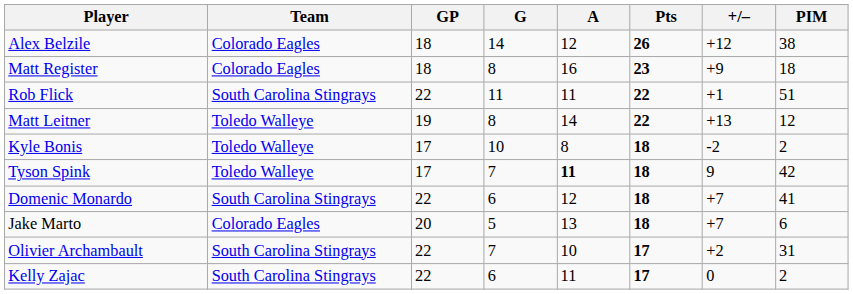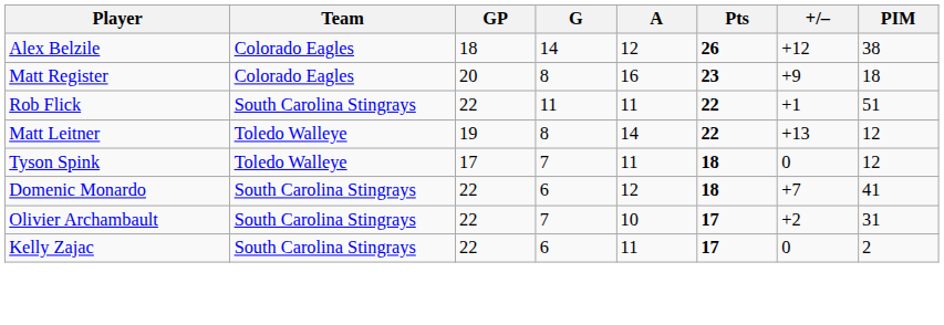 <table class="wikitable sortable">
 <tr>
 <th style="width:12em">Player</th>
 <th style="width:12em">Team</th>
 <th style="width:4em">GP</th>
 <th style="width:4em">G</th>
 <th style="width:4em">A</th>
 <th style="width:4em">Pts</th>
 <th style="width:4em">+/–</th>
 <th style="width:4em">PIM</th>
 </tr>
 <tr>
 <td><a href='#'>Alex Belzile</a></td>
 <td><a href='#'>Colorado Eagles</a></td>
 <td>18</td>
 <td>14</td>
 <td>12</td>
 <td><strong>26</strong></td>
 <td>+12</td>
 <td>38</td>
 </tr>
 <tr>
 <td><a href='#'>Matt Register</a></td>
 <td><a href='#'>Colorado Eagles</a></td>
-<td>18</td>
+<td>20</td>
 <td>8</td>
 <td>16</td>
 <td><strong>23</strong></td>
 <td>+9</td>
 <td>18</td>
 </tr>
 <tr>
 <td><a href='#'>Rob Flick</a></td>
 <td><a href='#'>South Carolina Stingrays</a></td>
 <td>22</td>
 <td>11</td>
 <td>11</td>
 <td><strong>22</strong></td>
 <td>+1</td>
 <td>51</td>
 </tr>
 <tr>
 <td><a href='#'>Matt Leitner</a></td>
 <td><a href='#'>Toledo Walleye</a></td>
 <td>19</td>
 <td>8</td>
 <td>14</td>
 <td><strong>22</strong></td>
 <td>+13</td>
 <td>12</td>
 </tr>
 <tr>
-<td><a href='#'>Kyle Bonis</a></td>
-<td><a href='#'>Toledo Walleye</a></td>
-<td>17</td>
-<td>10</td>
-<td>8</td>
-<td><strong>18</strong></td>
-<td>-2</td>
-<td>2</td>
-</tr>
-<tr>
 <td><a href='#'>Tyson Spink</a></td>
 <td><a href='#'>Toledo Walleye</a></td>
 <td>17</td>
 <td>7</td>
-<td><strong>11</strong></td>
+<td>11</td>
 <td><strong>18</strong></td>
-<td>9</td>
-<td>42</td>
+<td>0</td>
+<td>12</td>
 </tr>
 <tr>
 <td><a href='#'>Domenic Monardo</a></td>
 <td><a href='#'>South Carolina Stingrays</a></td>
 <td>22</td>
 <td>6</td>
 <td>12</td>
 <td><strong>18</strong></td>
 <td>+7</td>
 <td>41</td>
-</tr>
-<tr>
-<td>Jake Marto</td>
-<td><a href='#'>Colorado Eagles</a></td>
-<td>20</td>
-<td>5</td>
-<td>13</td>
-<td><strong>18</strong></td>
-<td>+7</td>
-<td>6</td>
 </tr>
 <tr>
 <td><a href='#'>Olivier Archambault</a></td>
 <td><a href='#'>South Carolina Stingrays</a></td>
 <td>22</td>
 <td>7</td>
 <td>10</td>
 <td><strong>17</strong></td>
 <td>+2</td>
 <td>31</td>
 </tr>
 <tr>
 <td><a href='#'>Kelly Zajac</a></td>
 <td><a href='#'>South Carolina Stingrays</a></td>
 <td>22</td>
 <td>6</td>
 <td>11</td>
 <td><strong>17</strong></td>
 <td>0</td>
 <td>2</td>
 </tr>
 </table>
